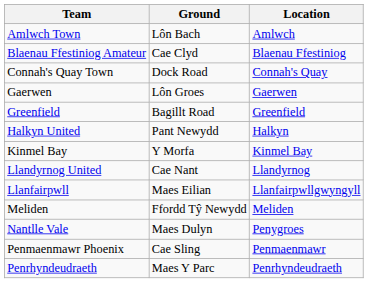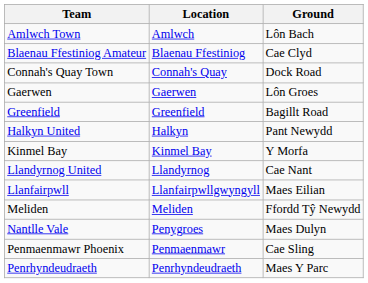 <table class="wikitable sortable">
 <tr>
 <th>Team</th>
+<th>Location</th>
 <th>Ground</th>
-<th>Location</th>
 </tr>
 <tr>
 <td><a href='#'>Amlwch Town</a></td>
+<td><a href='#'>Amlwch</a></td>
 <td>Lôn Bach</td>
-<td><a href='#'>Amlwch</a></td>
 </tr>
 <tr>
 <td><a href='#'>Blaenau Ffestiniog Amateur</a></td>
+<td><a href='#'>Blaenau Ffestiniog</a></td>
 <td>Cae Clyd</td>
-<td><a href='#'>Blaenau Ffestiniog</a></td>
 </tr>
 <tr>
 <td>Connah's Quay Town</td>
+<td><a href='#'>Connah's Quay</a></td>
 <td>Dock Road</td>
-<td><a href='#'>Connah's Quay</a></td>
 </tr>
 <tr>
 <td>Gaerwen</td>
+<td><a href='#'>Gaerwen</a></td>
 <td>Lôn Groes</td>
-<td><a href='#'>Gaerwen</a></td>
 </tr>
 <tr>
 <td><a href='#'>Greenfield</a></td>
+<td><a href='#'>Greenfield</a></td>
 <td>Bagillt Road</td>
-<td><a href='#'>Greenfield</a></td>
 </tr>
 <tr>
 <td><a href='#'>Halkyn United</a></td>
+<td><a href='#'>Halkyn</a></td>
 <td>Pant Newydd</td>
-<td><a href='#'>Halkyn</a></td>
 </tr>
 <tr>
 <td>Kinmel Bay</td>
+<td><a href='#'>Kinmel Bay</a></td>
 <td>Y Morfa</td>
-<td><a href='#'>Kinmel Bay</a></td>
 </tr>
 <tr>
 <td><a href='#'>Llandyrnog United</a></td>
+<td><a href='#'>Llandyrnog</a></td>
 <td>Cae Nant</td>
-<td><a href='#'>Llandyrnog</a></td>
 </tr>
 <tr>
 <td><a href='#'>Llanfairpwll</a></td>
+<td><a href='#'>Llanfairpwllgwyngyll</a></td>
 <td>Maes Eilian</td>
-<td><a href='#'>Llanfairpwllgwyngyll</a></td>
 </tr>
 <tr>
 <td>Meliden</td>
+<td><a href='#'>Meliden</a></td>
 <td>Ffordd Tŷ Newydd</td>
-<td><a href='#'>Meliden</a></td>
 </tr>
 <tr>
 <td><a href='#'>Nantlle Vale</a></td>
+<td><a href='#'>Penygroes</a></td>
 <td>Maes Dulyn</td>
-<td><a href='#'>Penygroes</a></td>
 </tr>
 <tr>
 <td>Penmaenmawr Phoenix</td>
+<td><a href='#'>Penmaenmawr</a></td>
 <td>Cae Sling</td>
-<td><a href='#'>Penmaenmawr</a></td>
 </tr>
 <tr>
 <td><a href='#'>Penrhyndeudraeth</a></td>
+<td><a href='#'>Penrhyndeudraeth</a></td>
 <td>Maes Y Parc</td>
-<td><a href='#'>Penrhyndeudraeth</a></td>
 </tr>
 </table>
